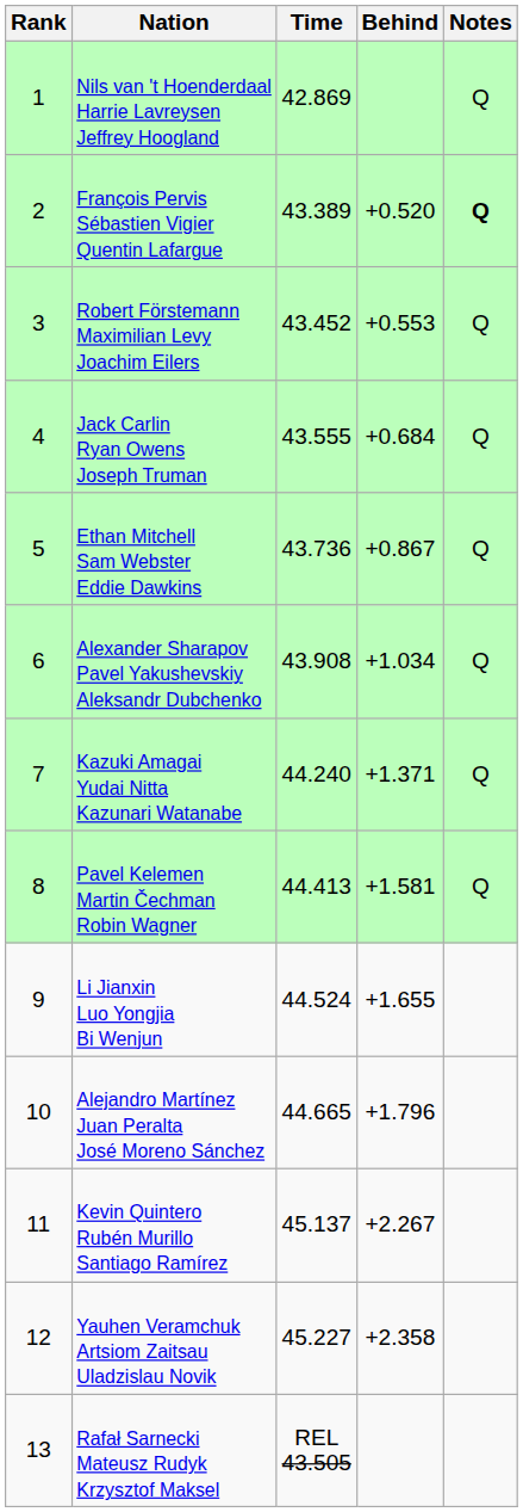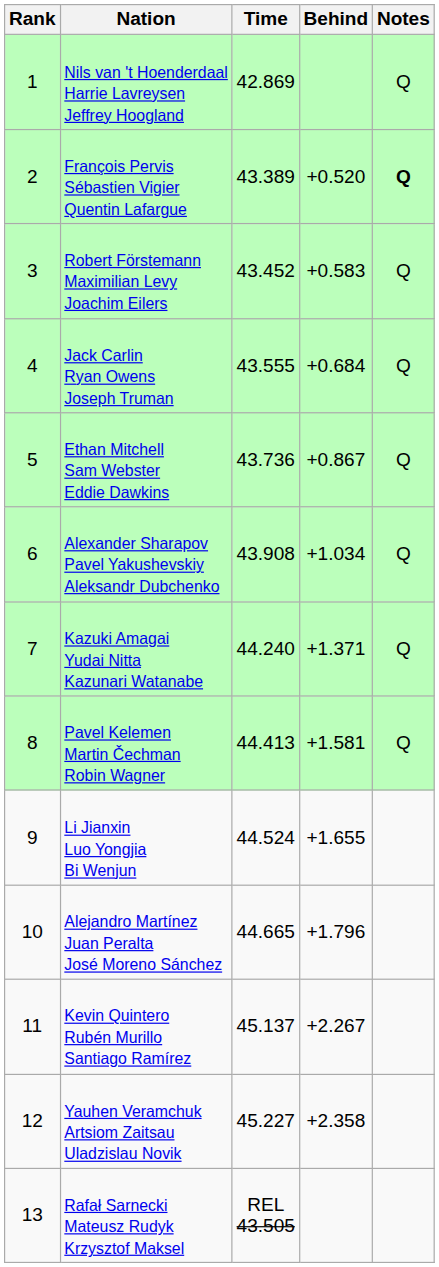 <table class="wikitable sortable" style="text-align:center">
 <tr>
 <th>Rank</th>
 <th>Nation</th>
 <th>Time</th>
 <th>Behind</th>
 <th>Notes</th>
 </tr>
 <tr bgcolor=bbffbb>
 <td>1</td>
 <td align=left><br><small><a href='#'>Nils van 't Hoenderdaal</a><br><a href='#'>Harrie Lavreysen</a><br><a href='#'>Jeffrey Hoogland</a></small></td>
 <td>42.869</td>
 <td></td>
 <td>Q</td>
 </tr>
 <tr bgcolor=bbffbb>
 <td>2</td>
 <td align=left><br><small><a href='#'>François Pervis</a><br><a href='#'>Sébastien Vigier</a><br><a href='#'>Quentin Lafargue</a></small></td>
 <td>43.389</td>
 <td>+0.520</td>
 <td><strong>Q</strong></td>
 </tr>
 <tr bgcolor=bbffbb>
 <td>3</td>
 <td align=left><br><small><a href='#'>Robert Förstemann</a><br><a href='#'>Maximilian Levy</a><br><a href='#'>Joachim Eilers</a></small></td>
 <td>43.452</td>
-<td>+0.553</td>
+<td>+0.583</td>
 <td>Q</td>
 </tr>
 <tr bgcolor=bbffbb>
 <td>4</td>
 <td align=left><br><small><a href='#'>Jack Carlin</a><br><a href='#'>Ryan Owens</a><br><a href='#'>Joseph Truman</a></small></td>
 <td>43.555</td>
 <td>+0.684</td>
 <td>Q</td>
 </tr>
 <tr bgcolor=bbffbb>
 <td>5</td>
 <td align=left><br><small><a href='#'>Ethan Mitchell</a><br><a href='#'>Sam Webster</a><br><a href='#'>Eddie Dawkins</a></small></td>
 <td>43.736</td>
 <td>+0.867</td>
 <td>Q</td>
 </tr>
 <tr bgcolor=bbffbb>
 <td>6</td>
 <td align=left><br><small><a href='#'>Alexander Sharapov</a><br><a href='#'>Pavel Yakushevskiy</a><br><a href='#'>Aleksandr Dubchenko</a></small></td>
 <td>43.908</td>
 <td>+1.034</td>
 <td>Q</td>
 </tr>
 <tr bgcolor=bbffbb>
 <td>7</td>
 <td align=left><br><small><a href='#'>Kazuki Amagai</a><br><a href='#'>Yudai Nitta</a><br><a href='#'>Kazunari Watanabe</a></small></td>
 <td>44.240</td>
 <td>+1.371</td>
 <td>Q</td>
 </tr>
 <tr bgcolor=bbffbb>
 <td>8</td>
 <td align=left><br><small><a href='#'>Pavel Kelemen</a><br><a href='#'>Martin Čechman</a><br><a href='#'>Robin Wagner</a></small></td>
 <td>44.413</td>
 <td>+1.581</td>
 <td>Q</td>
 </tr>
 <tr>
 <td>9</td>
 <td align=left><br><small><a href='#'>Li Jianxin</a><br><a href='#'>Luo Yongjia</a><br><a href='#'>Bi Wenjun</a></small></td>
 <td>44.524</td>
 <td>+1.655</td>
 <td></td>
 </tr>
 <tr>
 <td>10</td>
 <td align=left><br><small><a href='#'>Alejandro Martínez</a><br><a href='#'>Juan Peralta</a><br><a href='#'>José Moreno Sánchez</a></small></td>
 <td>44.665</td>
 <td>+1.796</td>
 <td></td>
 </tr>
 <tr>
 <td>11</td>
 <td align=left><br><small><a href='#'>Kevin Quintero</a><br><a href='#'>Rubén Murillo</a><br><a href='#'>Santiago Ramírez</a></small></td>
 <td>45.137</td>
 <td>+2.267</td>
 <td></td>
 </tr>
 <tr>
 <td>12</td>
 <td align=left><br><small><a href='#'>Yauhen Veramchuk</a><br><a href='#'>Artsiom Zaitsau</a><br><a href='#'>Uladzislau Novik</a></small></td>
 <td>45.227</td>
 <td>+2.358</td>
 <td></td>
 </tr>
 <tr>
 <td>13</td>
 <td align=left><br><small><a href='#'>Rafał Sarnecki</a><br><a href='#'>Mateusz Rudyk</a><br><a href='#'>Krzysztof Maksel</a></small></td>
 <td>REL<br><s>43.505</s></td>
 <td></td>
 <td></td>
 </tr>
 </table>
